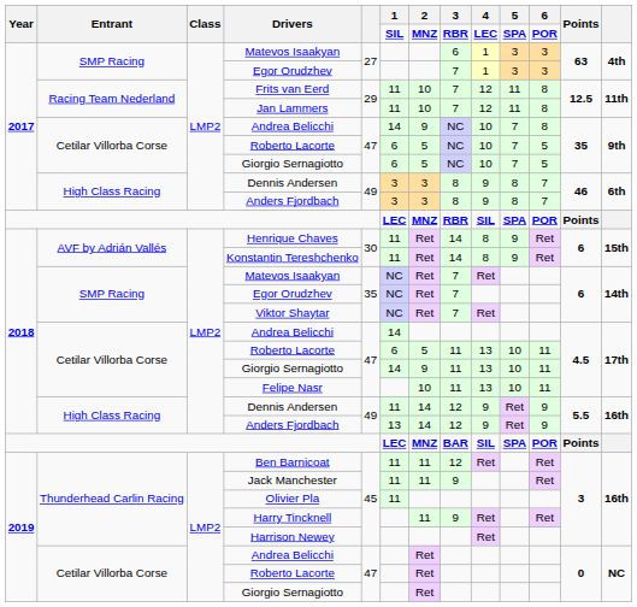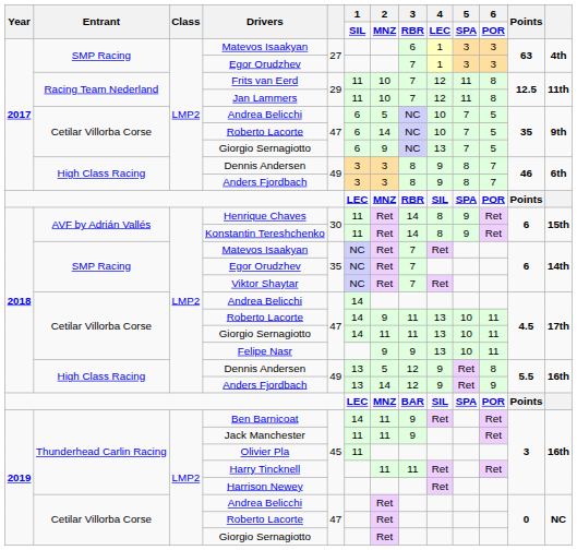 <table class="wikitable" style="text-align:center; font-size:90%">
 <tr>
 <th rowspan="2">Year</th>
 <th rowspan="2">Entrant</th>
 <th rowspan="2">Class</th>
 <th rowspan="2">Drivers</th>
 <th rowspan="2"></th>
 <th>1</th>
 <th>2</th>
 <th>3</th>
 <th>4</th>
 <th>5</th>
 <th>6</th>
 <th rowspan="2">Points</th>
 <th rowspan="2"></th>
 </tr>
 <tr>
 <td><a href='#'><strong>SIL</strong></a><br><strong></strong></td>
 <td><a href='#'><strong>MNZ</strong></a><br><strong></strong></td>
 <td><a href='#'><strong>RBR</strong></a><br><strong></strong></td>
 <td><a href='#'><strong>LEC</strong></a><br><strong></strong></td>
 <td><a href='#'><strong>SPA</strong></a><br><strong></strong></td>
 <td><a href='#'><strong>POR</strong></a><br><strong></strong></td>
 </tr>
 <tr>
 <td rowspan="9"><a href='#'><strong>2017</strong></a></td>
 <td rowspan="2"> <a href='#'>SMP Racing</a></td>
 <td rowspan="9"><a href='#'>LMP2</a></td>
 <td> <a href='#'>Matevos Isaakyan</a></td>
 <td rowspan="2">27</td>
 <td></td>
 <td></td>
 <td style="background:#DFFFDF;">6</td>
 <td style="background:#ffffbf;">1</td>
 <td style="background:#ffdf9f;">3</td>
 <td style="background:#ffdf9f;">3</td>
 <td rowspan="2"><strong>63</strong></td>
 <td rowspan="2"><strong>4th</strong></td>
 </tr>
 <tr>
 <td> <a href='#'>Egor Orudzhev</a></td>
 <td></td>
 <td></td>
 <td style="background:#DFFFDF;">7</td>
 <td style="background:#ffffbf;">1</td>
 <td style="background:#ffdf9f;">3</td>
 <td style="background:#ffdf9f;">3</td>
 </tr>
 <tr>
 <td rowspan="2"> <a href='#'>Racing Team Nederland</a></td>
 <td> <a href='#'>Frits van Eerd</a></td>
 <td rowspan="2">29</td>
 <td style="background:#DFFFDF;">11</td>
 <td style="background:#DFFFDF;">10</td>
 <td style="background:#DFFFDF;">7</td>
 <td style="background:#DFFFDF;">12</td>
 <td style="background:#DFFFDF;">11</td>
 <td style="background:#DFFFDF;">8</td>
 <td rowspan="2"><strong>12.5</strong></td>
 <td rowspan="2"><strong>11th</strong></td>
 </tr>
 <tr>
 <td> <a href='#'>Jan Lammers</a></td>
 <td style="background:#DFFFDF;">11</td>
 <td style="background:#DFFFDF;">10</td>
 <td style="background:#DFFFDF;">7</td>
 <td style="background:#DFFFDF;">12</td>
 <td style="background:#DFFFDF;">11</td>
 <td style="background:#DFFFDF;">8</td>
 </tr>
 <tr>
 <td rowspan="3"> Cetilar Villorba Corse</td>
 <td> <a href='#'>Andrea Belicchi</a></td>
 <td rowspan="3">47</td>
-<td style="background:#DFFFDF;">14</td>
-<td style="background:#DFFFDF;">9</td>
+<td style="background:#DFFFDF;">6</td>
+<td style="background:#DFFFDF;">5</td>
 <td style="background:#cfcfff;">NC</td>
 <td style="background:#DFFFDF;">10</td>
 <td style="background:#DFFFDF;">7</td>
-<td style="background:#DFFFDF;">8</td>
+<td style="background:#DFFFDF;">5</td>
 <td rowspan="3"><strong>35</strong></td>
 <td rowspan="3"><strong>9th</strong></td>
 </tr>
 <tr>
 <td> <a href='#'>Roberto Lacorte</a></td>
 <td style="background:#DFFFDF;">6</td>
-<td style="background:#DFFFDF;">5</td>
+<td style="background:#DFFFDF;">14</td>
 <td style="background:#cfcfff;">NC</td>
 <td style="background:#DFFFDF;">10</td>
 <td style="background:#DFFFDF;">7</td>
 <td style="background:#DFFFDF;">5</td>
 </tr>
 <tr>
 <td> Giorgio Sernagiotto</td>
 <td style="background:#DFFFDF;">6</td>
-<td style="background:#DFFFDF;">5</td>
+<td style="background:#DFFFDF;">9</td>
 <td style="background:#cfcfff;">NC</td>
-<td style="background:#DFFFDF;">10</td>
+<td style="background:#DFFFDF;">13</td>
 <td style="background:#DFFFDF;">7</td>
 <td style="background:#DFFFDF;">5</td>
 </tr>
 <tr>
 <td rowspan="2"> <a href='#'>High Class Racing</a></td>
 <td> Dennis Andersen</td>
 <td rowspan="2">49</td>
 <td style="background:#ffdf9f;">3</td>
 <td style="background:#ffdf9f;">3</td>
 <td style="background:#DFFFDF;">8</td>
 <td style="background:#DFFFDF;">9</td>
 <td style="background:#DFFFDF;">8</td>
 <td style="background:#DFFFDF;">7</td>
 <td rowspan="2"><strong>46</strong></td>
 <td rowspan="2"><strong>6th</strong></td>
 </tr>
 <tr>
 <td> <a href='#'>Anders Fjordbach</a></td>
 <td style="background:#ffdf9f;">3</td>
 <td style="background:#ffdf9f;">3</td>
 <td style="background:#DFFFDF;">8</td>
 <td style="background:#DFFFDF;">9</td>
 <td style="background:#DFFFDF;">8</td>
 <td style="background:#DFFFDF;">7</td>
 </tr>
 <tr>
 <td colspan="5"></td>
 <td><a href='#'><strong>LEC</strong></a><br><strong></strong></td>
 <td><a href='#'><strong>MNZ</strong></a><br><strong></strong></td>
 <td><a href='#'><strong>RBR</strong></a><br><strong></strong></td>
 <td><a href='#'><strong>SIL</strong></a><br><strong></strong></td>
 <td><a href='#'><strong>SPA</strong></a><br><strong></strong></td>
 <td><a href='#'><strong>POR</strong></a><br><strong></strong></td>
 <th>Points</th>
 <th></th>
 </tr>
 <tr>
 <td rowspan="11"><a href='#'><strong>2018</strong></a></td>
 <td rowspan="2"> <a href='#'>AVF by Adrián Vallés</a></td>
 <td rowspan="11"><a href='#'>LMP2</a></td>
 <td> <a href='#'>Henrique Chaves</a></td>
 <td rowspan="2">30</td>
 <td style="background:#DFFFDF;">11</td>
 <td style="background:#EFCFFF;">Ret</td>
 <td style="background:#DFFFDF;">14</td>
 <td style="background:#DFFFDF;">8</td>
 <td style="background:#DFFFDF;">9</td>
 <td style="background:#EFCFFF;">Ret</td>
 <td rowspan="2"><strong>6</strong></td>
 <td rowspan="2"><strong>15th</strong></td>
 </tr>
 <tr>
 <td> <a href='#'>Konstantin Tereshchenko</a></td>
 <td style="background:#DFFFDF;">11</td>
 <td style="background:#EFCFFF;">Ret</td>
 <td style="background:#DFFFDF;">14</td>
 <td style="background:#DFFFDF;">8</td>
 <td style="background:#DFFFDF;">9</td>
 <td style="background:#EFCFFF;">Ret</td>
 </tr>
 <tr>
 <td rowspan="3"> <a href='#'>SMP Racing</a></td>
 <td> <a href='#'>Matevos Isaakyan</a></td>
 <td rowspan="3">35</td>
 <td style="background:#cfcfff;">NC</td>
 <td style="background:#EFCFFF;">Ret</td>
 <td style="background:#DFFFDF;">7</td>
 <td style="background:#EFCFFF;">Ret</td>
 <td></td>
 <td></td>
 <td rowspan="3"><strong>6</strong></td>
 <td rowspan="3"><strong>14th</strong></td>
 </tr>
 <tr>
 <td> <a href='#'>Egor Orudzhev</a></td>
 <td style="background:#cfcfff;">NC</td>
 <td style="background:#EFCFFF;">Ret</td>
 <td style="background:#DFFFDF;">7</td>
 <td></td>
 <td></td>
 <td></td>
 </tr>
 <tr>
 <td> <a href='#'>Viktor Shaytar</a></td>
 <td style="background:#cfcfff;">NC</td>
 <td style="background:#EFCFFF;">Ret</td>
 <td style="background:#DFFFDF;">7</td>
 <td style="background:#EFCFFF;">Ret</td>
 <td></td>
 <td></td>
 </tr>
 <tr>
 <td rowspan="4"> Cetilar Villorba Corse</td>
 <td> <a href='#'>Andrea Belicchi</a></td>
 <td rowspan="4">47</td>
 <td style="background:#DFFFDF;">14</td>
 <td></td>
 <td></td>
 <td></td>
 <td></td>
 <td></td>
 <td rowspan="4"><strong>4.5</strong></td>
 <td rowspan="4"><strong>17th</strong></td>
 </tr>
 <tr>
 <td> <a href='#'>Roberto Lacorte</a></td>
-<td style="background:#DFFFDF;">6</td>
-<td style="background:#DFFFDF;">5</td>
+<td style="background:#DFFFDF;">14</td>
+<td style="background:#DFFFDF;">9</td>
 <td style="background:#DFFFDF;">11</td>
 <td style="background:#DFFFDF;">13</td>
 <td style="background:#DFFFDF;">10</td>
 <td style="background:#DFFFDF;">11</td>
 </tr>
 <tr>
 <td> Giorgio Sernagiotto</td>
 <td style="background:#DFFFDF;">14</td>
-<td style="background:#DFFFDF;">9</td>
+<td style="background:#DFFFDF;">11</td>
 <td style="background:#DFFFDF;">11</td>
 <td style="background:#DFFFDF;">13</td>
 <td style="background:#DFFFDF;">10</td>
 <td style="background:#DFFFDF;">11</td>
 </tr>
 <tr>
 <td> <a href='#'>Felipe Nasr</a></td>
 <td></td>
-<td style="background:#DFFFDF;">10</td>
-<td style="background:#DFFFDF;">11</td>
+<td style="background:#DFFFDF;">9</td>
+<td style="background:#DFFFDF;">9</td>
 <td style="background:#DFFFDF;">13</td>
 <td style="background:#DFFFDF;">10</td>
 <td style="background:#DFFFDF;">11</td>
 </tr>
 <tr>
 <td rowspan="2"> <a href='#'>High Class Racing</a></td>
 <td> Dennis Andersen</td>
 <td rowspan="2">49</td>
-<td style="background:#DFFFDF;">11</td>
-<td style="background:#DFFFDF;">14</td>
+<td style="background:#DFFFDF;">13</td>
+<td style="background:#DFFFDF;">5</td>
 <td style="background:#DFFFDF;">12</td>
 <td style="background:#DFFFDF;">9</td>
 <td style="background:#EFCFFF;">Ret</td>
-<td style="background:#DFFFDF;">9</td>
+<td style="background:#DFFFDF;">8</td>
 <td rowspan="2"><strong>5.5</strong></td>
 <td rowspan="2"><strong>16th</strong></td>
 </tr>
 <tr>
 <td> <a href='#'>Anders Fjordbach</a></td>
 <td style="background:#DFFFDF;">13</td>
 <td style="background:#DFFFDF;">14</td>
 <td style="background:#DFFFDF;">12</td>
 <td style="background:#DFFFDF;">9</td>
 <td style="background:#EFCFFF;">Ret</td>
 <td style="background:#DFFFDF;">9</td>
 </tr>
 <tr>
 <td colspan="5"></td>
 <td><a href='#'><strong>LEC</strong></a><br><strong></strong></td>
 <td><a href='#'><strong>MNZ</strong></a><br><strong></strong></td>
 <td><a href='#'><strong>BAR</strong></a><br><strong></strong></td>
 <td><a href='#'><strong>SIL</strong></a><br><strong></strong></td>
 <td><a href='#'><strong>SPA</strong></a><br><strong></strong></td>
 <td><a href='#'><strong>POR</strong></a><br><strong></strong></td>
 <th>Points</th>
 <th></th>
 </tr>
 <tr>
 <td rowspan="8"><strong><a href='#'>2019</a></strong></td>
 <td rowspan="5"> <a href='#'>Thunderhead Carlin Racing</a></td>
 <td rowspan="8"><a href='#'>LMP2</a></td>
 <td> <a href='#'>Ben Barnicoat</a></td>
 <td rowspan="5">45</td>
+<td style="background:#DFFFDF;">14</td>
 <td style="background:#DFFFDF;">11</td>
-<td style="background:#DFFFDF;">11</td>
-<td style="background:#DFFFDF;">12</td>
+<td style="background:#DFFFDF;">9</td>
 <td style="background:#EFCFFF;">Ret</td>
 <td></td>
 <td style="background:#EFCFFF;">Ret</td>
 <td rowspan="5"><strong>3</strong></td>
 <td rowspan="5"><strong>16th</strong></td>
 </tr>
 <tr>
 <td> Jack Manchester</td>
 <td style="background:#DFFFDF;">11</td>
 <td style="background:#DFFFDF;">11</td>
 <td style="background:#DFFFDF;">9</td>
 <td></td>
 <td></td>
 <td style="background:#EFCFFF;">Ret</td>
 </tr>
 <tr>
 <td> <a href='#'>Olivier Pla</a></td>
 <td style="background:#DFFFDF;">11</td>
 <td></td>
 <td></td>
 <td></td>
 <td></td>
 <td></td>
 </tr>
 <tr>
 <td> <a href='#'>Harry Tincknell</a></td>
 <td></td>
 <td style="background:#DFFFDF;">11</td>
-<td style="background:#DFFFDF;">9</td>
+<td style="background:#DFFFDF;">11</td>
 <td style="background:#EFCFFF;">Ret</td>
 <td></td>
 <td style="background:#EFCFFF;">Ret</td>
 </tr>
 <tr>
 <td> <a href='#'>Harrison Newey</a></td>
 <td></td>
 <td></td>
 <td></td>
 <td style="background:#EFCFFF;">Ret</td>
 <td></td>
 <td></td>
 </tr>
 <tr>
 <td rowspan="3"> Cetilar Villorba Corse</td>
 <td> <a href='#'>Andrea Belicchi</a></td>
 <td rowspan="3">47</td>
 <td></td>
 <td style="background:#EFCFFF;">Ret</td>
 <td></td>
 <td></td>
 <td></td>
 <td></td>
 <td rowspan="3"><strong>0</strong></td>
 <td rowspan="3"><strong>NC</strong></td>
 </tr>
 <tr>
 <td> <a href='#'>Roberto Lacorte</a></td>
 <td></td>
 <td style="background:#EFCFFF;">Ret</td>
 <td></td>
 <td></td>
 <td></td>
 <td></td>
 </tr>
 <tr>
 <td> Giorgio Sernagiotto</td>
 <td></td>
 <td style="background:#EFCFFF;">Ret</td>
 <td></td>
 <td></td>
 <td></td>
 <td></td>
 </tr>
 </table>
